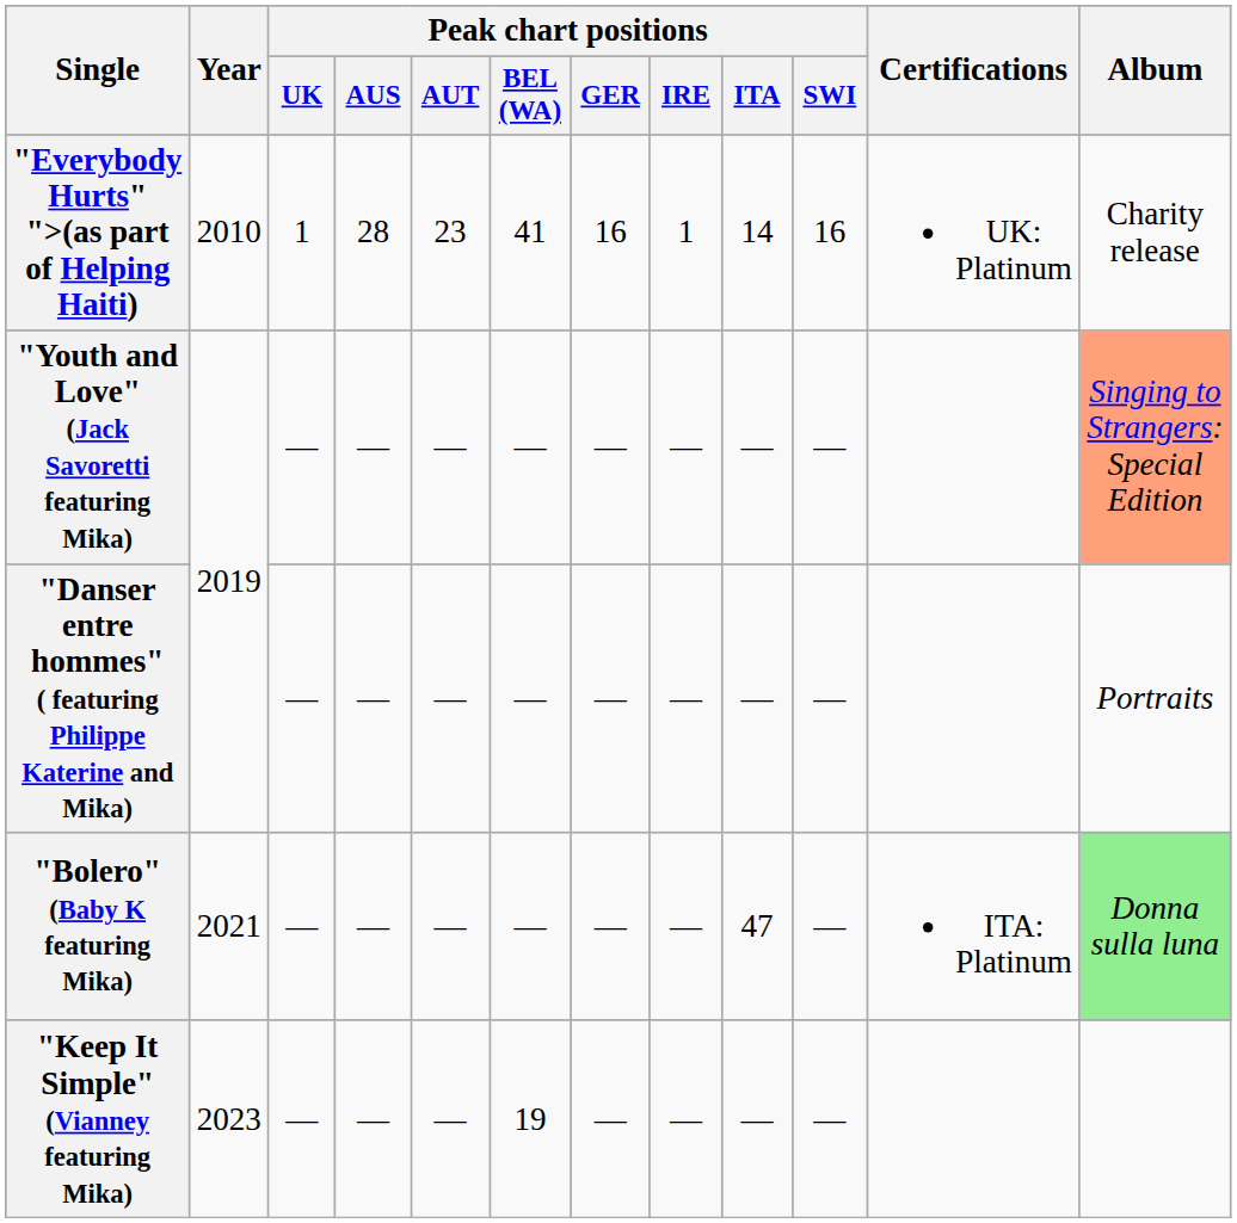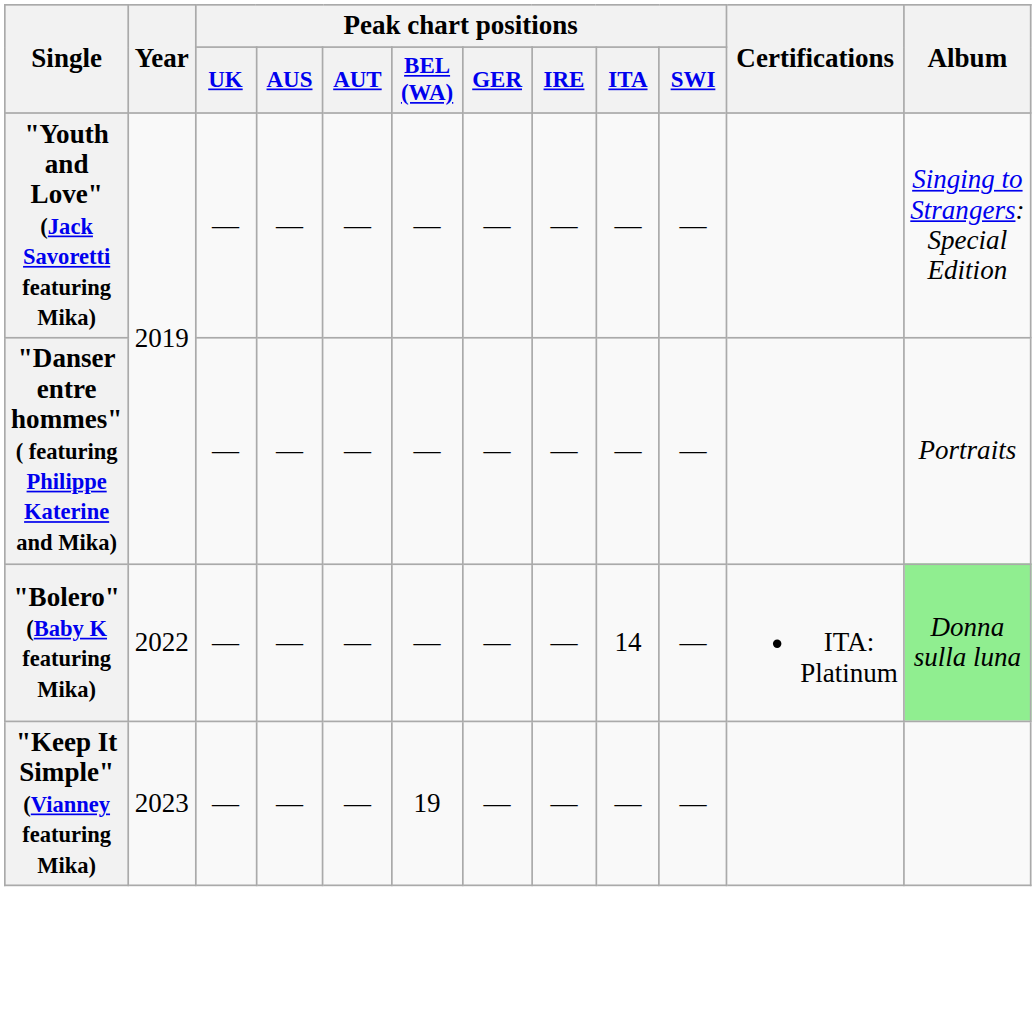 <table class="wikitable plainrowheaders" style="text-align:center;" border="1">
 <tr>
 <th scope="colw" rowspan="2">Single</th>
 <th scope="col" rowspan="2">Year</th>
 <th scope="col" colspan="8">Peak chart positions</th>
 <th scope="col" rowspan="2">Certifications</th>
 <th scope="col" rowspan="2">Album</th>
 </tr>
 <tr>
 <th scope="col" style="width:3em;font-size:85%;"><a href='#'>UK</a><br></th>
 <th scope="col" style="width:3em;font-size:85%;"><a href='#'>AUS</a><br></th>
 <th scope="col" style="width:3em;font-size:85%;"><a href='#'>AUT</a><br></th>
 <th scope="col" style="width:3em;font-size:85%;"><a href='#'>BEL<br>(WA)</a><br></th>
 <th scope="col" style="width:3em;font-size:85%;"><a href='#'>GER</a><br></th>
 <th scope="col" style="width:3em;font-size:85%;"><a href='#'>IRE</a><br></th>
 <th scope="col" style="width:3em;font-size:85%;"><a href='#'>ITA</a><br></th>
 <th scope="col" style="width:3em;font-size:85%;"><a href='#'>SWI</a><br></th>
 </tr>
 <tr>
-<th scope="row">"<a href='#'>Everybody Hurts</a>"<br><span>">(as part of <a href='#'>Helping Haiti</a>)</span></th>
-<td>2010</td>
-<td>1</td>
-<td>28</td>
-<td>23</td>
-<td>41</td>
-<td>16</td>
-<td>1</td>
-<td>14</td>
-<td>16</td>
-<td><br><ul><li>UK: Platinum</li></ul></td>
-<td>Charity release</td>
-</tr>
-<tr>
 <th scope="row">"Youth and Love"<br><small>(<a href='#'>Jack Savoretti</a> featuring Mika)</small></th>
 <td rowspan="2">2019</td>
 <td>—</td>
 <td>—</td>
 <td>—</td>
 <td>—</td>
 <td>—</td>
 <td>—</td>
 <td>—</td>
 <td>—</td>
 <td></td>
-<td style="background: lightsalmon;"><em><a href='#'>Singing to Strangers</a>:<br>Special Edition</em></td>
+<td><em><a href='#'>Singing to Strangers</a>:<br>Special Edition</em></td>
 </tr>
 <tr>
 <th scope="row">"Danser entre hommes"<br><small>( featuring <a href='#'>Philippe Katerine</a> and Mika)</small></th>
 <td>—</td>
 <td>—</td>
 <td>—</td>
 <td>—</td>
 <td>—</td>
 <td>—</td>
 <td>—</td>
 <td>—</td>
 <td></td>
 <td><em>Portraits</em></td>
 </tr>
 <tr>
 <th scope="row">"Bolero"<br><small>(<a href='#'>Baby K</a> featuring Mika)</small></th>
-<td>2021</td>
+<td>2022</td>
 <td>—</td>
 <td>—</td>
 <td>—</td>
 <td>—</td>
 <td>—</td>
 <td>—</td>
-<td>47<br></td>
+<td>14</td>
 <td>—</td>
 <td><br><ul><li>ITA: Platinum</li></ul></td>
 <td style="background: lightgreen;"><em>Donna sulla luna</em></td>
 </tr>
 <tr>
 <th scope="row">"Keep It Simple"<br><small>(<a href='#'>Vianney</a> featuring Mika)</small></th>
 <td>2023</td>
 <td>—</td>
 <td>—</td>
 <td>—</td>
 <td>19</td>
 <td>—</td>
 <td>—</td>
 <td>—</td>
 <td>—</td>
 <td></td>
 <td></td>
 </tr>
 </table>
